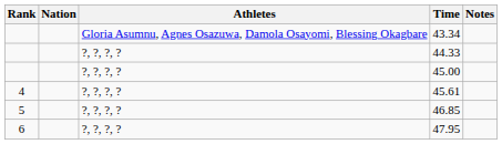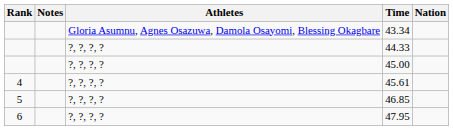 <table class="wikitable sortable" style="text-align:center;">
 <tr>
 <th>Rank</th>
-<th>Nation</th>
+<th>Notes</th>
 <th>Athletes</th>
 <th>Time</th>
-<th>Notes</th>
+<th>Nation</th>
 </tr>
 <tr>
 <td></td>
-<td align=left></td>
+<td></td>
 <td align=left><a href='#'>Gloria Asumnu</a>, <a href='#'>Agnes Osazuwa</a>, <a href='#'>Damola Osayomi</a>, <a href='#'>Blessing Okagbare</a></td>
 <td>43.34</td>
-<td></td>
+<td align=left></td>
 </tr>
 <tr>
 <td></td>
-<td align=left></td>
+<td></td>
 <td align=left>?, ?, ?, ?</td>
 <td>44.33</td>
-<td></td>
+<td align=left></td>
 </tr>
 <tr>
 <td></td>
-<td align=left></td>
+<td></td>
 <td align=left>?, ?, ?, ?</td>
 <td>45.00</td>
-<td></td>
+<td align=left></td>
 </tr>
 <tr>
 <td>4</td>
-<td align=left></td>
+<td></td>
 <td align=left>?, ?, ?, ?</td>
 <td>45.61</td>
-<td></td>
+<td align=left></td>
 </tr>
 <tr>
 <td>5</td>
-<td align=left></td>
+<td></td>
 <td align=left>?, ?, ?, ?</td>
 <td>46.85</td>
-<td></td>
+<td align=left></td>
 </tr>
 <tr>
 <td>6</td>
-<td align=left></td>
+<td></td>
 <td align=left>?, ?, ?, ?</td>
 <td>47.95</td>
-<td></td>
+<td align=left></td>
 </tr>
 </table>
